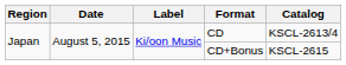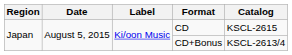 <table class="wikitable">
 <tr>
 <th>Region</th>
 <th>Date</th>
 <th>Label</th>
 <th>Format</th>
 <th>Catalog</th>
 </tr>
 <tr>
 <td rowspan="2">Japan</td>
 <td rowspan="2">August 5, 2015</td>
 <td rowspan="2"><a href='#'>Ki/oon Music</a></td>
 <td>CD</td>
-<td>KSCL-2613/4</td>
+<td>KSCL-2615</td>
 </tr>
 <tr>
 <td>CD+Bonus</td>
-<td>KSCL-2615</td>
+<td>KSCL-2613/4</td>
 </tr>
 </table>
